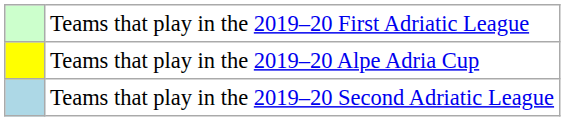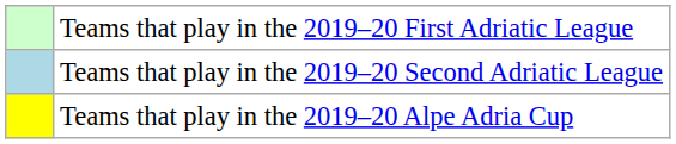 <table class="wikitable" style="font-size: 95%;text-align:center;">
 <tr>
 <td style="background: #ccffcc;" width="20"></td>
 <td bgcolor="#ffffff" align="left">Teams that play in the <a href='#'>2019–20 First Adriatic League</a></td>
 </tr>
 <tr>
+<td style="background: lightblue;" width="20"></td>
+<td bgcolor="#ffffff" align="left">Teams that play in the <a href='#'>2019–20 Second Adriatic League</a></td>
+</tr>
+<tr>
 <td style="background: yellow;" width="20"></td>
 <td bgcolor="#ffffff" align="left">Teams that play in the <a href='#'>2019–20 Alpe Adria Cup</a></td>
 </tr>
-<tr>
-<td style="background: lightblue;" width="20"></td>
-<td bgcolor="#ffffff" align="left">Teams that play in the <a href='#'>2019–20 Second Adriatic League</a></td>
-</tr>
 </table>
